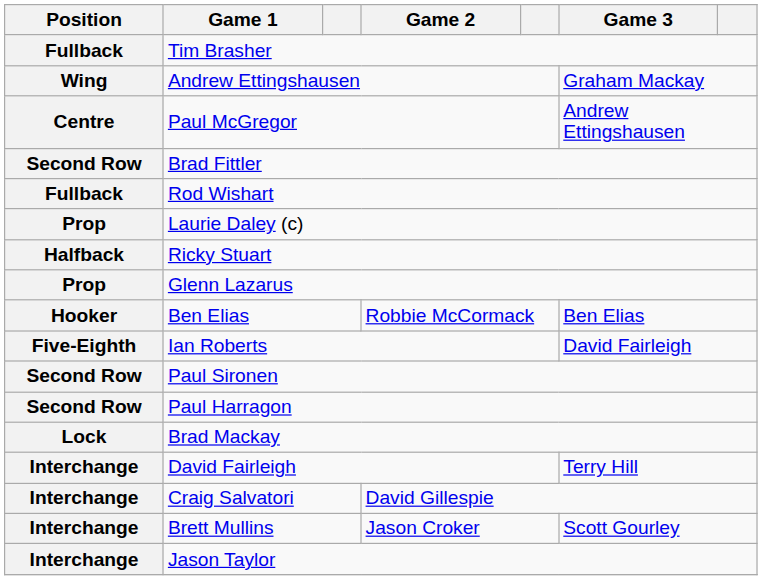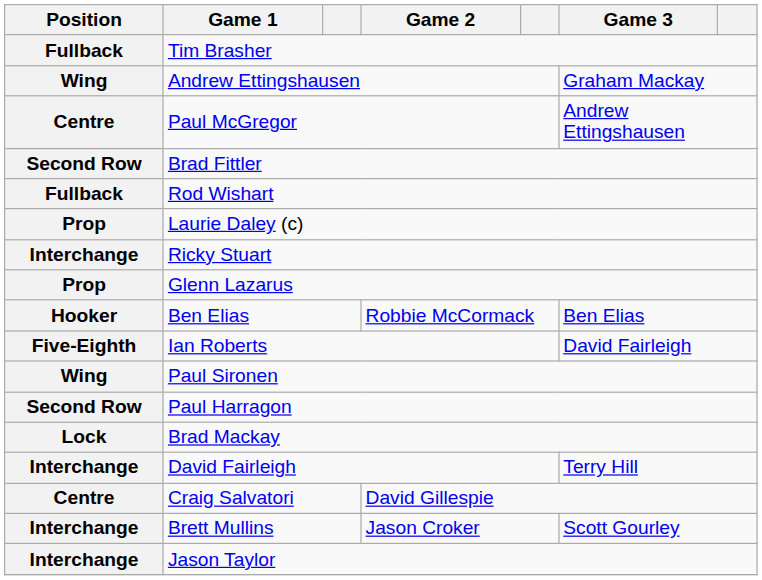 <table class="wikitable">
 <tr>
 <th width="125">Position</th>
 <th width="125">Game 1</th>
 <th width="25"></th>
 <th width="125">Game 2</th>
 <th width="25"></th>
 <th width="125">Game 3</th>
 <th width="25"></th>
 </tr>
 <tr>
 <th>Fullback</th>
 <td colspan="6"> <a href='#'>Tim Brasher</a></td>
 </tr>
 <tr>
 <th>Wing</th>
 <td colspan="4"> <a href='#'>Andrew Ettingshausen</a></td>
 <td colspan="2"> <a href='#'>Graham Mackay</a></td>
 </tr>
 <tr>
 <th>Centre</th>
 <td colspan="4"> <a href='#'>Paul McGregor</a></td>
 <td colspan="2"> <a href='#'>Andrew Ettingshausen</a></td>
 </tr>
 <tr>
 <th>Second Row</th>
 <td colspan="6"> <a href='#'>Brad Fittler</a></td>
 </tr>
 <tr>
 <th>Fullback</th>
 <td colspan="6"> <a href='#'>Rod Wishart</a></td>
 </tr>
 <tr>
 <th>Prop</th>
 <td colspan="6"> <a href='#'>Laurie Daley</a> (c)</td>
 </tr>
 <tr>
-<th>Halfback</th>
+<th>Interchange</th>
 <td colspan="6"> <a href='#'>Ricky Stuart</a></td>
 </tr>
 <tr>
 <th>Prop</th>
 <td colspan="6"> <a href='#'>Glenn Lazarus</a></td>
 </tr>
 <tr>
 <th>Hooker</th>
 <td colspan="2"> <a href='#'>Ben Elias</a></td>
 <td colspan="2"> <a href='#'>Robbie McCormack</a></td>
 <td colspan="2"> <a href='#'>Ben Elias</a></td>
 </tr>
 <tr>
 <th>Five-Eighth</th>
 <td colspan="4"> <a href='#'>Ian Roberts</a></td>
 <td colspan="2"> <a href='#'>David Fairleigh</a></td>
 </tr>
 <tr>
-<th>Second Row</th>
+<th>Wing</th>
 <td colspan="6"> <a href='#'>Paul Sironen</a></td>
 </tr>
 <tr>
 <th>Second Row</th>
 <td colspan="6"> <a href='#'>Paul Harragon</a></td>
 </tr>
 <tr>
 <th>Lock</th>
 <td colspan="6"> <a href='#'>Brad Mackay</a></td>
 </tr>
 <tr>
 <th>Interchange</th>
 <td colspan="4"> <a href='#'>David Fairleigh</a></td>
 <td colspan="2"> <a href='#'>Terry Hill</a></td>
 </tr>
 <tr>
-<th>Interchange</th>
+<th>Centre</th>
 <td colspan="2"> <a href='#'>Craig Salvatori</a></td>
 <td colspan="4"> <a href='#'>David Gillespie</a></td>
 </tr>
 <tr>
 <th>Interchange</th>
 <td colspan="2"> <a href='#'>Brett Mullins</a></td>
 <td colspan="2"> <a href='#'>Jason Croker</a></td>
 <td colspan="2"> <a href='#'>Scott Gourley</a></td>
 </tr>
 <tr>
 <th>Interchange</th>
 <td colspan="6"> <a href='#'>Jason Taylor</a></td>
 </tr>
 <tr>
 </tr>
 </table>
